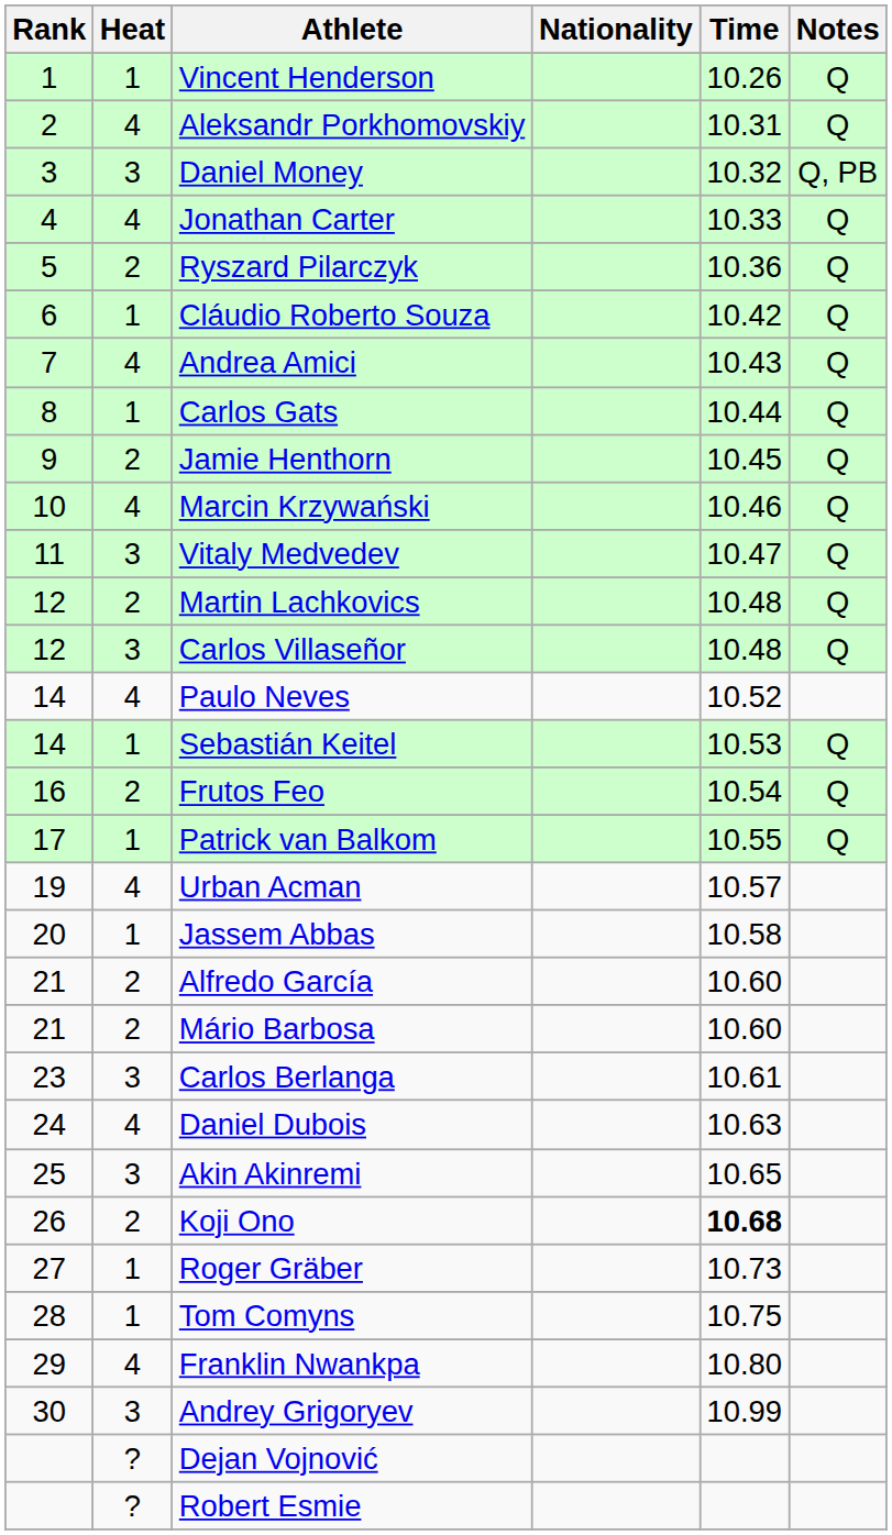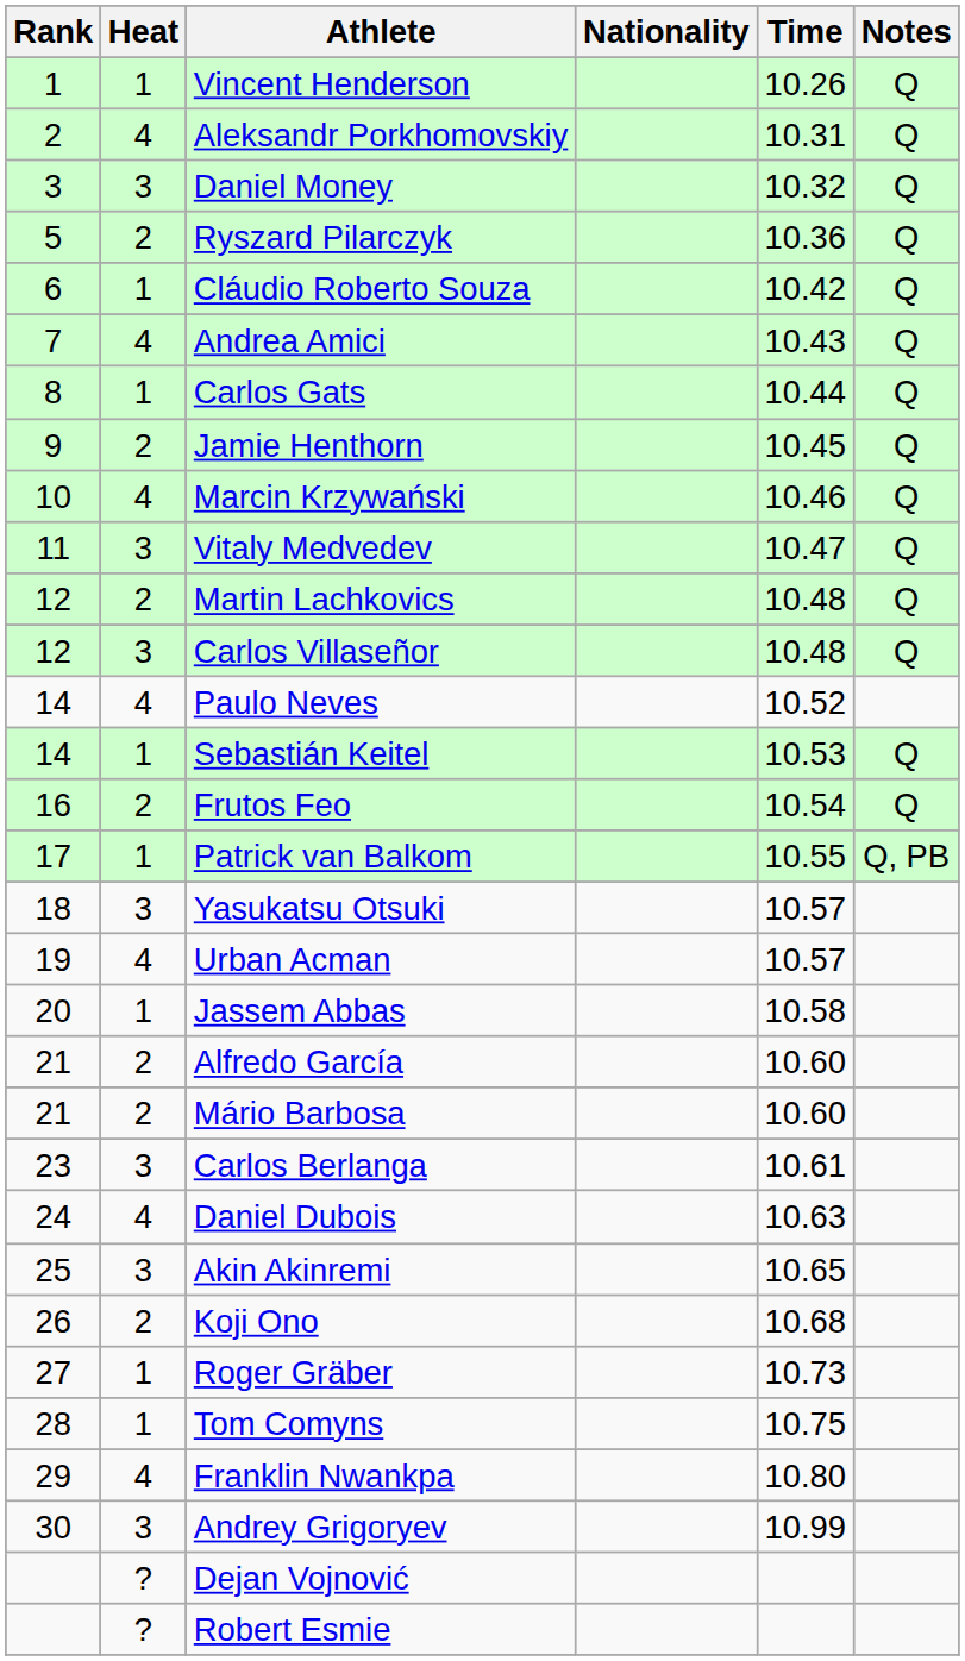 <table class="wikitable sortable" style="text-align:center;font-size:95%">
 <tr>
 <th>Rank</th>
 <th>Heat</th>
 <th>Athlete</th>
 <th>Nationality</th>
 <th>Time</th>
 <th>Notes</th>
 </tr>
 <tr bgcolor=ccffcc>
 <td>1</td>
 <td>1</td>
 <td align="left"><a href='#'>Vincent Henderson</a></td>
 <td align=left></td>
 <td>10.26</td>
 <td>Q</td>
 </tr>
 <tr bgcolor=ccffcc>
 <td>2</td>
 <td>4</td>
 <td align="left"><a href='#'>Aleksandr Porkhomovskiy</a></td>
 <td align=left></td>
 <td>10.31</td>
 <td>Q</td>
 </tr>
 <tr bgcolor=ccffcc>
 <td>3</td>
 <td>3</td>
 <td align="left"><a href='#'>Daniel Money</a></td>
 <td align=left></td>
 <td>10.32</td>
-<td>Q, PB</td>
-</tr>
-<tr bgcolor=ccffcc>
-<td>4</td>
-<td>4</td>
-<td align="left"><a href='#'>Jonathan Carter</a></td>
-<td align=left></td>
-<td>10.33</td>
 <td>Q</td>
 </tr>
 <tr bgcolor=ccffcc>
 <td>5</td>
 <td>2</td>
 <td align="left"><a href='#'>Ryszard Pilarczyk</a></td>
 <td align=left></td>
 <td>10.36</td>
 <td>Q</td>
 </tr>
 <tr bgcolor=ccffcc>
 <td>6</td>
 <td>1</td>
 <td align=left><a href='#'>Cláudio Roberto Souza</a></td>
 <td align=left></td>
 <td>10.42</td>
 <td>Q</td>
 </tr>
 <tr bgcolor=ccffcc>
 <td>7</td>
 <td>4</td>
 <td align=left><a href='#'>Andrea Amici</a></td>
 <td align=left></td>
 <td>10.43</td>
 <td>Q</td>
 </tr>
 <tr bgcolor=ccffcc>
 <td>8</td>
 <td>1</td>
 <td align=left><a href='#'>Carlos Gats</a></td>
 <td align=left></td>
 <td>10.44</td>
 <td>Q</td>
 </tr>
 <tr bgcolor=ccffcc>
 <td>9</td>
 <td>2</td>
 <td align=left><a href='#'>Jamie Henthorn</a></td>
 <td align=left></td>
 <td>10.45</td>
 <td>Q</td>
 </tr>
 <tr bgcolor=ccffcc>
 <td>10</td>
 <td>4</td>
 <td align=left><a href='#'>Marcin Krzywański</a></td>
 <td align=left></td>
 <td>10.46</td>
 <td>Q</td>
 </tr>
 <tr bgcolor=ccffcc>
 <td>11</td>
 <td>3</td>
 <td align=left><a href='#'>Vitaly Medvedev</a></td>
 <td align=left></td>
 <td>10.47</td>
 <td>Q</td>
 </tr>
 <tr bgcolor=ccffcc>
 <td>12</td>
 <td>2</td>
 <td align=left><a href='#'>Martin Lachkovics</a></td>
 <td align=left></td>
 <td>10.48</td>
 <td>Q</td>
 </tr>
 <tr bgcolor=ccffcc>
 <td>12</td>
 <td>3</td>
 <td align=left><a href='#'>Carlos Villaseñor</a></td>
 <td align=left></td>
 <td>10.48</td>
 <td>Q</td>
 </tr>
 <tr>
 <td>14</td>
 <td>4</td>
 <td align="left"><a href='#'>Paulo Neves</a></td>
 <td align=left></td>
 <td>10.52</td>
 <td></td>
 </tr>
 <tr bgcolor=ccffcc>
 <td>14</td>
 <td>1</td>
 <td align=left><a href='#'>Sebastián Keitel</a></td>
 <td align=left></td>
 <td>10.53</td>
 <td>Q</td>
 </tr>
 <tr bgcolor=ccffcc>
 <td>16</td>
 <td>2</td>
 <td align="left"><a href='#'>Frutos Feo</a></td>
 <td align=left></td>
 <td>10.54</td>
 <td>Q</td>
 </tr>
 <tr bgcolor=ccffcc>
 <td>17</td>
 <td>1</td>
 <td align="left"><a href='#'>Patrick van Balkom</a></td>
 <td align=left></td>
 <td>10.55</td>
-<td>Q</td>
+<td>Q, PB</td>
+</tr>
+<tr>
+<td>18</td>
+<td>3</td>
+<td align="left"><a href='#'>Yasukatsu Otsuki</a></td>
+<td align=left></td>
+<td>10.57</td>
+<td></td>
 </tr>
 <tr>
 <td>19</td>
 <td>4</td>
 <td align="left"><a href='#'>Urban Acman</a></td>
 <td align=left></td>
 <td>10.57</td>
 <td></td>
 </tr>
 <tr>
 <td>20</td>
 <td>1</td>
 <td align="left"><a href='#'>Jassem Abbas</a></td>
 <td align=left></td>
 <td>10.58</td>
 <td></td>
 </tr>
 <tr>
 <td>21</td>
 <td>2</td>
 <td align="left"><a href='#'>Alfredo García</a></td>
 <td align=left></td>
 <td>10.60</td>
 <td></td>
 </tr>
 <tr>
 <td>21</td>
 <td>2</td>
 <td align="left"><a href='#'>Mário Barbosa</a></td>
 <td align="left"></td>
 <td>10.60</td>
 <td></td>
 </tr>
 <tr>
 <td>23</td>
 <td>3</td>
 <td align="left"><a href='#'>Carlos Berlanga</a></td>
 <td align=left></td>
 <td>10.61</td>
 <td></td>
 </tr>
 <tr>
 <td>24</td>
 <td>4</td>
 <td align="left"><a href='#'>Daniel Dubois</a></td>
 <td align=left></td>
 <td>10.63</td>
 <td></td>
 </tr>
 <tr>
 <td>25</td>
 <td>3</td>
 <td align="left"><a href='#'>Akin Akinremi</a></td>
 <td align=left></td>
 <td>10.65</td>
 <td></td>
 </tr>
 <tr>
 <td>26</td>
 <td>2</td>
 <td align="left"><a href='#'>Koji Ono</a></td>
 <td align=left></td>
-<td><strong>10.68</strong></td>
+<td>10.68</td>
 <td></td>
 </tr>
 <tr>
 <td>27</td>
 <td>1</td>
 <td align="left"><a href='#'>Roger Gräber</a></td>
 <td align=left></td>
 <td>10.73</td>
 <td></td>
 </tr>
 <tr>
 <td>28</td>
 <td>1</td>
 <td align="left"><a href='#'>Tom Comyns</a></td>
 <td align=left></td>
 <td>10.75</td>
 <td></td>
 </tr>
 <tr>
 <td>29</td>
 <td>4</td>
 <td align="left"><a href='#'>Franklin Nwankpa</a></td>
 <td align=left></td>
 <td>10.80</td>
 <td></td>
 </tr>
 <tr>
 <td>30</td>
 <td>3</td>
 <td align="left"><a href='#'>Andrey Grigoryev</a></td>
 <td align=left></td>
 <td>10.99</td>
 <td></td>
 </tr>
 <tr>
 <td></td>
 <td>?</td>
 <td align="left"><a href='#'>Dejan Vojnović</a></td>
 <td align=left></td>
 <td></td>
 <td></td>
 </tr>
 <tr>
 <td></td>
 <td>?</td>
 <td align="left"><a href='#'>Robert Esmie</a></td>
 <td align=left></td>
 <td></td>
 <td></td>
 </tr>
 </table>
